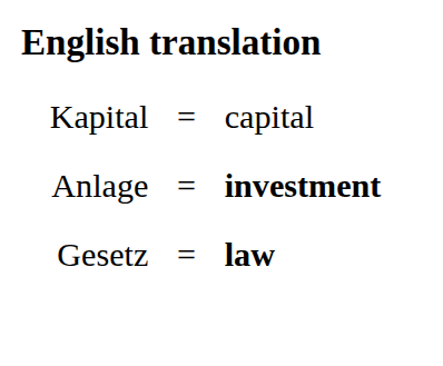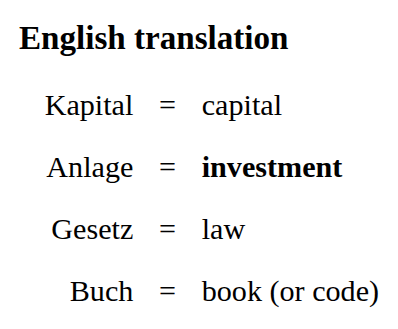 <table border="0" cellpadding="5" style="color: black; background-color: #FFFFFF; font-size:88%; margin-left:0em">
 <tr>
 <td colspan="4" style="color: black; background-color: white; font-size:110%"><strong>English translation</strong></td>
 </tr>
 <tr valign="bottom">
 </tr>
 <tr>
 <td style="text-align:left"></td>
 <td style="text-align:right; text-align:center">Kapital</td>
 <td style="text-align:center">=</td>
 <td style="background-color: text-align:left">capital</td>
 </tr>
 <tr>
 <td style="text-align:left"></td>
 <td style="text-align:right">Anlage</td>
 <td style="text-align:center">=</td>
 <td style="background-color: text-align:left"><strong>investment</strong></td>
 </tr>
 <tr>
 <td style="text-align:left"></td>
 <td style="text-align:right">Gesetz</td>
 <td style="text-align:center">=</td>
-<td style="background-color: text-align:left"><strong>law</strong></td>
+<td style="background-color: text-align:left">law</td>
+</tr>
+<tr>
+<td style="text-align:left"></td>
+<td style="text-align:right">Buch</td>
+<td style="text-align:center">=</td>
+<td style="background-color: text-align:left">book (or code)</td>
 </tr>
 </table>
